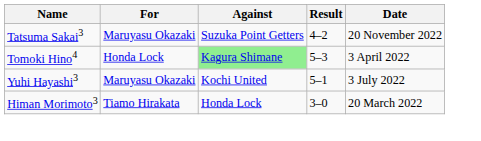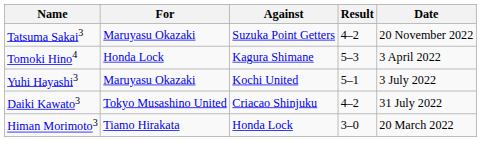 <table class="wikitable">
 <tr>
 <th>Name</th>
 <th>For</th>
 <th>Against</th>
 <th>Result</th>
 <th>Date</th>
 </tr>
 <tr>
 <td><a href='#'>Tatsuma Sakai</a><sup>3</sup></td>
 <td><a href='#'>Maruyasu Okazaki</a></td>
 <td><a href='#'>Suzuka Point Getters</a></td>
 <td>4–2</td>
 <td>20 November 2022</td>
 </tr>
 <tr>
 <td><a href='#'>Tomoki Hino</a><sup>4</sup></td>
 <td><a href='#'>Honda Lock</a></td>
-<td style="background: lightgreen;"><a href='#'>Kagura Shimane</a></td>
+<td><a href='#'>Kagura Shimane</a></td>
 <td>5–3</td>
 <td>3 April 2022</td>
 </tr>
 <tr>
 <td><a href='#'>Yuhi Hayashi</a><sup>3</sup></td>
 <td><a href='#'>Maruyasu Okazaki</a></td>
 <td><a href='#'>Kochi United</a></td>
 <td>5–1</td>
 <td>3 July 2022</td>
 </tr>
 <tr>
+<td><a href='#'>Daiki Kawato</a><sup>3</sup></td>
+<td><a href='#'>Tokyo Musashino United</a></td>
+<td><a href='#'>Criacao Shinjuku</a></td>
+<td>4–2</td>
+<td>31 July 2022</td>
+</tr>
+<tr>
 <td><a href='#'>Himan Morimoto</a><sup>3</sup></td>
 <td><a href='#'>Tiamo Hirakata</a></td>
 <td><a href='#'>Honda Lock</a></td>
 <td>3–0</td>
 <td>20 March 2022</td>
 </tr>
 </table>
